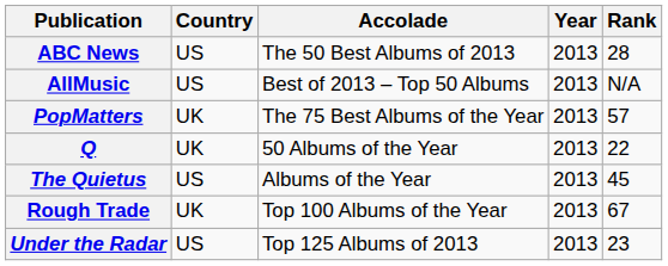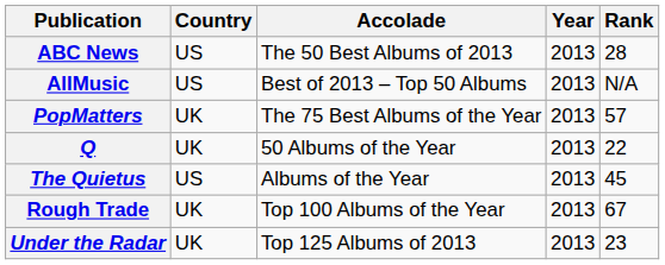 <table class="wikitable plainrowheaders">
 <tr>
 <th>Publication</th>
 <th>Country</th>
 <th>Accolade</th>
 <th>Year</th>
 <th>Rank</th>
 </tr>
 <tr>
 <th scope="row"><a href='#'>ABC News</a></th>
 <td>US</td>
 <td>The 50 Best Albums of 2013</td>
 <td>2013</td>
 <td align="centre">28</td>
 </tr>
 <tr>
 <th scope="row"><a href='#'>AllMusic</a></th>
 <td>US</td>
 <td>Best of 2013 – Top 50 Albums</td>
 <td>2013</td>
 <td align="centre">N/A</td>
 </tr>
 <tr>
 <th scope="row"><em><a href='#'>PopMatters</a></em></th>
 <td>UK</td>
 <td>The 75 Best Albums of the Year</td>
 <td>2013</td>
 <td align="centre">57</td>
 </tr>
 <tr>
 <th scope="row"><em><a href='#'>Q</a></em></th>
 <td>UK</td>
 <td>50 Albums of the Year</td>
 <td>2013</td>
 <td align="centre">22</td>
 </tr>
 <tr>
 <th scope="row"><em><a href='#'>The Quietus</a></em></th>
 <td>US</td>
 <td>Albums of the Year</td>
 <td>2013</td>
 <td align="centre">45</td>
 </tr>
 <tr>
 <th scope="row"><a href='#'>Rough Trade</a></th>
 <td>UK</td>
 <td>Top 100 Albums of the Year</td>
 <td>2013</td>
 <td align="centre">67</td>
 </tr>
 <tr>
 <th scope="row"><em><a href='#'>Under the Radar</a></em></th>
-<td>US</td>
+<td>UK</td>
 <td>Top 125 Albums of 2013</td>
 <td>2013</td>
 <td align="centre">23</td>
 </tr>
 </table>
